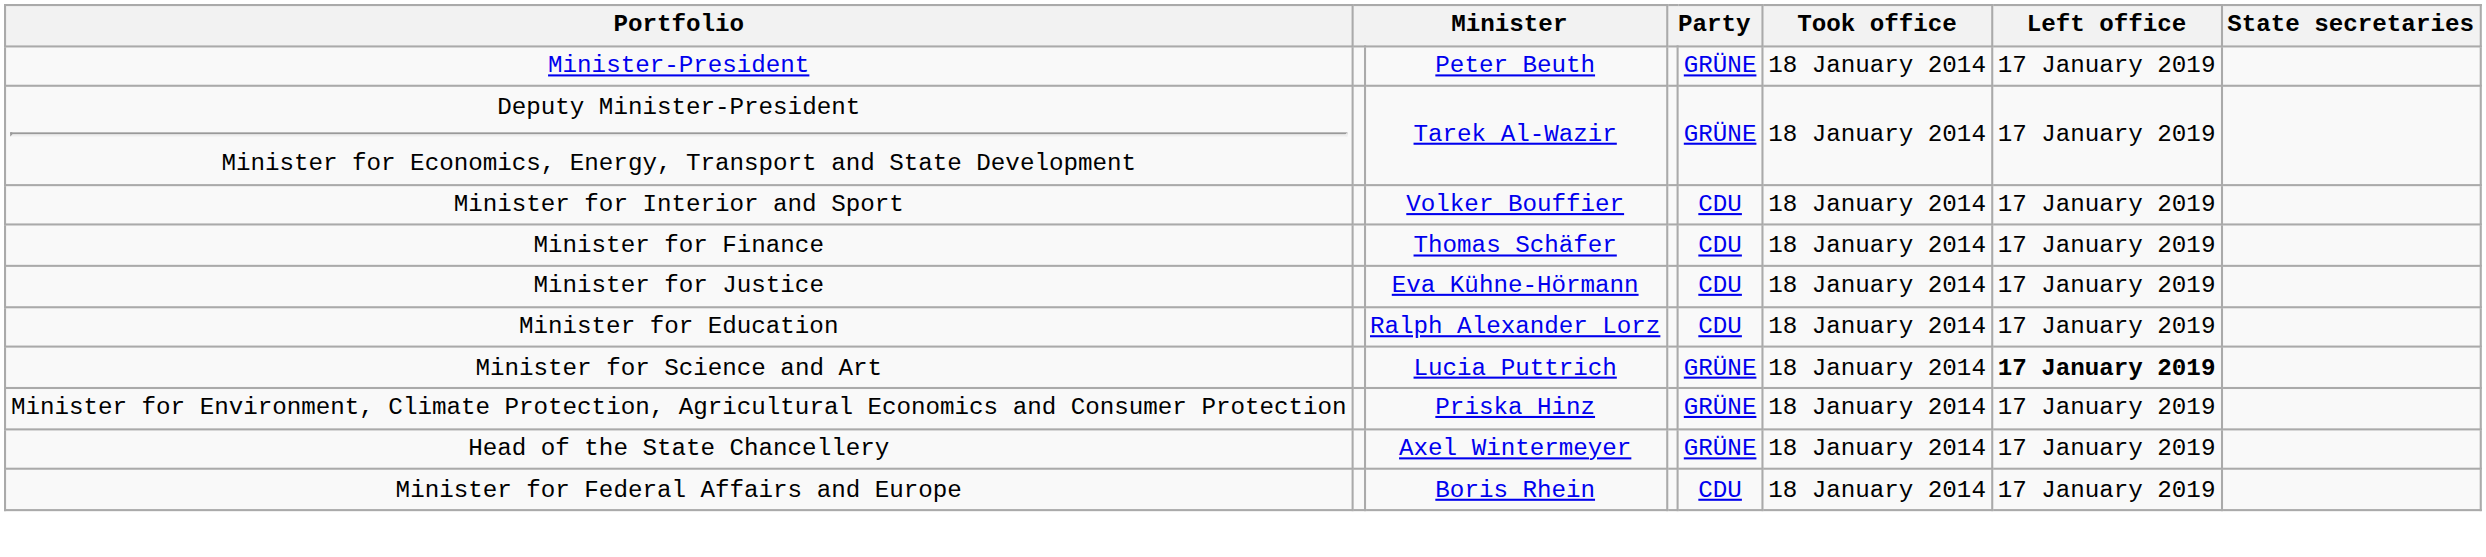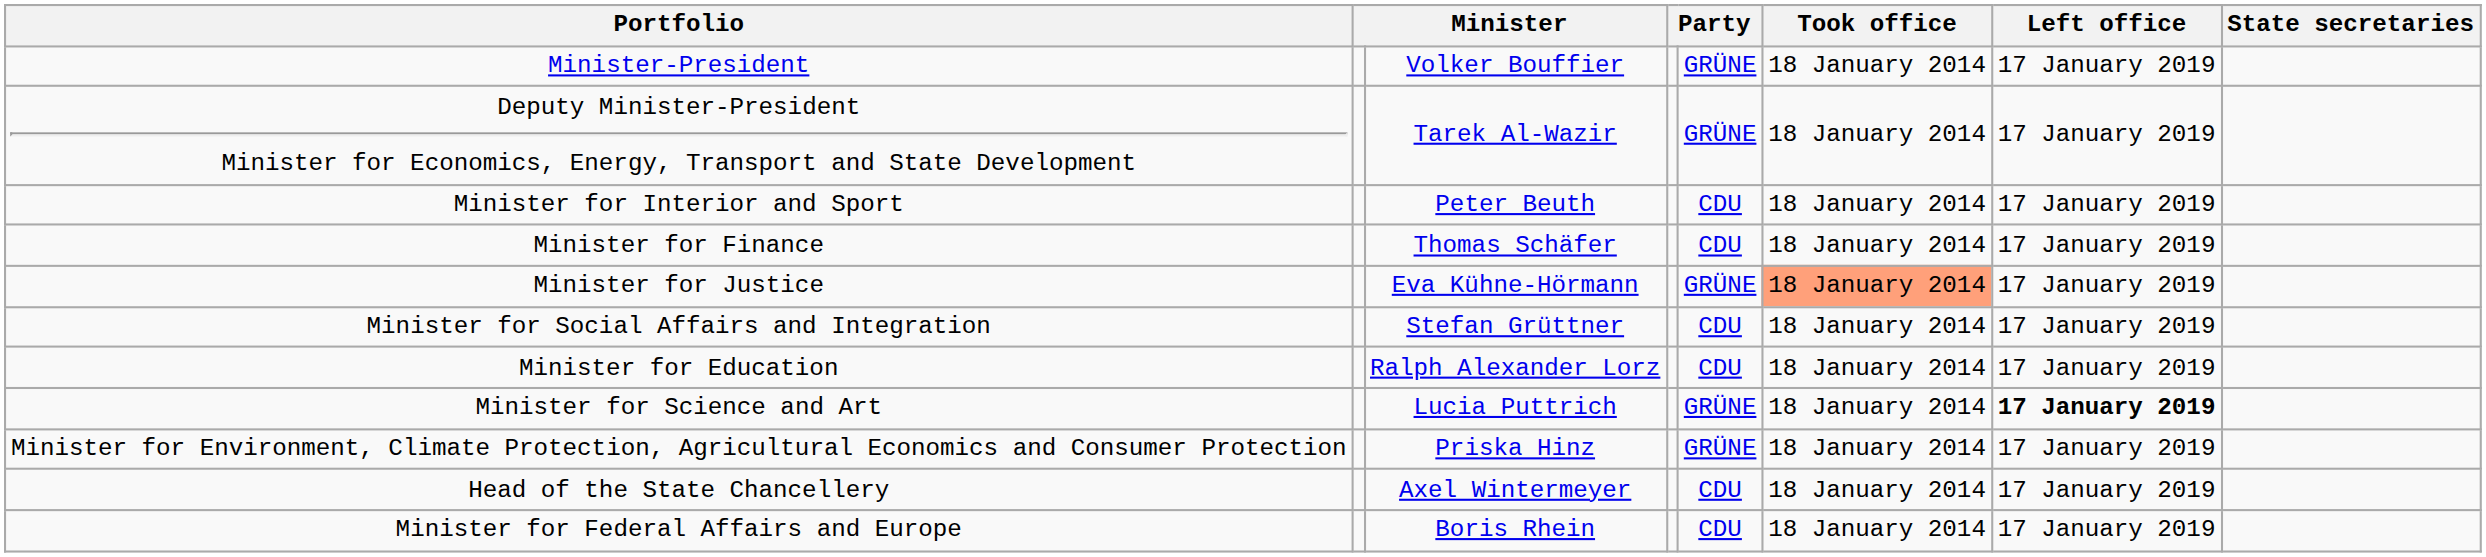 <table class=wikitable style="text-align:center; font-size:90%">
 <tr>
 <th>Portfolio</th>
 <th colspan=2>Minister</th>
 <th colspan=2>Party</th>
 <th>Took office</th>
 <th>Left office</th>
 <th>State secretaries</th>
 </tr>
 <tr>
 <td><a href='#'>Minister-President</a></td>
 <td></td>
-<td><a href='#'>Peter Beuth</a><br></td>
+<td><a href='#'>Volker Bouffier</a><br></td>
 <td bgcolor=></td>
 <td><a href='#'>GRÜNE</a></td>
 <td>18 January 2014</td>
 <td>17 January 2019</td>
 <td></td>
 </tr>
 <tr>
 <td>Deputy Minister-President<hr>Minister for Economics, Energy, Transport and State Development</td>
 <td></td>
 <td><a href='#'>Tarek Al-Wazir</a><br></td>
 <td bgcolor=></td>
 <td><a href='#'>GRÜNE</a></td>
 <td>18 January 2014</td>
 <td>17 January 2019</td>
 <td></td>
 </tr>
 <tr>
 <td>Minister for Interior and Sport</td>
 <td></td>
-<td><a href='#'>Volker Bouffier</a><br></td>
+<td><a href='#'>Peter Beuth</a><br></td>
 <td bgcolor=></td>
 <td><a href='#'>CDU</a></td>
 <td>18 January 2014</td>
 <td>17 January 2019</td>
 <td></td>
 </tr>
 <tr>
 <td>Minister for Finance</td>
 <td></td>
 <td><a href='#'>Thomas Schäfer</a><br></td>
 <td bgcolor=></td>
 <td><a href='#'>CDU</a></td>
 <td>18 January 2014</td>
 <td>17 January 2019</td>
 <td></td>
 </tr>
 <tr>
 <td>Minister for Justice</td>
 <td></td>
 <td><a href='#'>Eva Kühne-Hörmann</a><br></td>
+<td bgcolor=></td>
+<td><a href='#'>GRÜNE</a></td>
+<td style="background: lightsalmon;">18 January 2014</td>
+<td>17 January 2019</td>
+<td></td>
+</tr>
+<tr>
+<td>Minister for Social Affairs and Integration</td>
+<td></td>
+<td><a href='#'>Stefan Grüttner</a><br></td>
 <td bgcolor=></td>
 <td><a href='#'>CDU</a></td>
 <td>18 January 2014</td>
 <td>17 January 2019</td>
 <td></td>
 </tr>
 <tr>
 <td>Minister for Education</td>
 <td></td>
 <td><a href='#'>Ralph Alexander Lorz</a><br></td>
 <td bgcolor=></td>
 <td><a href='#'>CDU</a></td>
 <td>18 January 2014</td>
 <td>17 January 2019</td>
 <td></td>
 </tr>
 <tr>
 <td>Minister for Science and Art</td>
 <td></td>
 <td><a href='#'>Lucia Puttrich</a><br></td>
 <td bgcolor=></td>
 <td><a href='#'>GRÜNE</a></td>
 <td>18 January 2014</td>
 <td><strong>17 January 2019</strong></td>
 <td></td>
 </tr>
 <tr>
 <td>Minister for Environment, Climate Protection, Agricultural Economics and Consumer Protection</td>
 <td></td>
 <td><a href='#'>Priska Hinz</a><br></td>
 <td bgcolor=></td>
 <td><a href='#'>GRÜNE</a></td>
 <td>18 January 2014</td>
 <td>17 January 2019</td>
 <td></td>
 </tr>
 <tr>
 <td>Head of the State Chancellery</td>
 <td></td>
 <td><a href='#'>Axel Wintermeyer</a><br></td>
 <td bgcolor=></td>
-<td><a href='#'>GRÜNE</a></td>
+<td><a href='#'>CDU</a></td>
 <td>18 January 2014</td>
 <td>17 January 2019</td>
 <td></td>
 </tr>
 <tr>
 <td>Minister for Federal Affairs and Europe</td>
 <td></td>
 <td><a href='#'>Boris Rhein</a><br></td>
 <td bgcolor=></td>
 <td><a href='#'>CDU</a></td>
 <td>18 January 2014</td>
 <td>17 January 2019</td>
 <td></td>
 </tr>
 </table>
